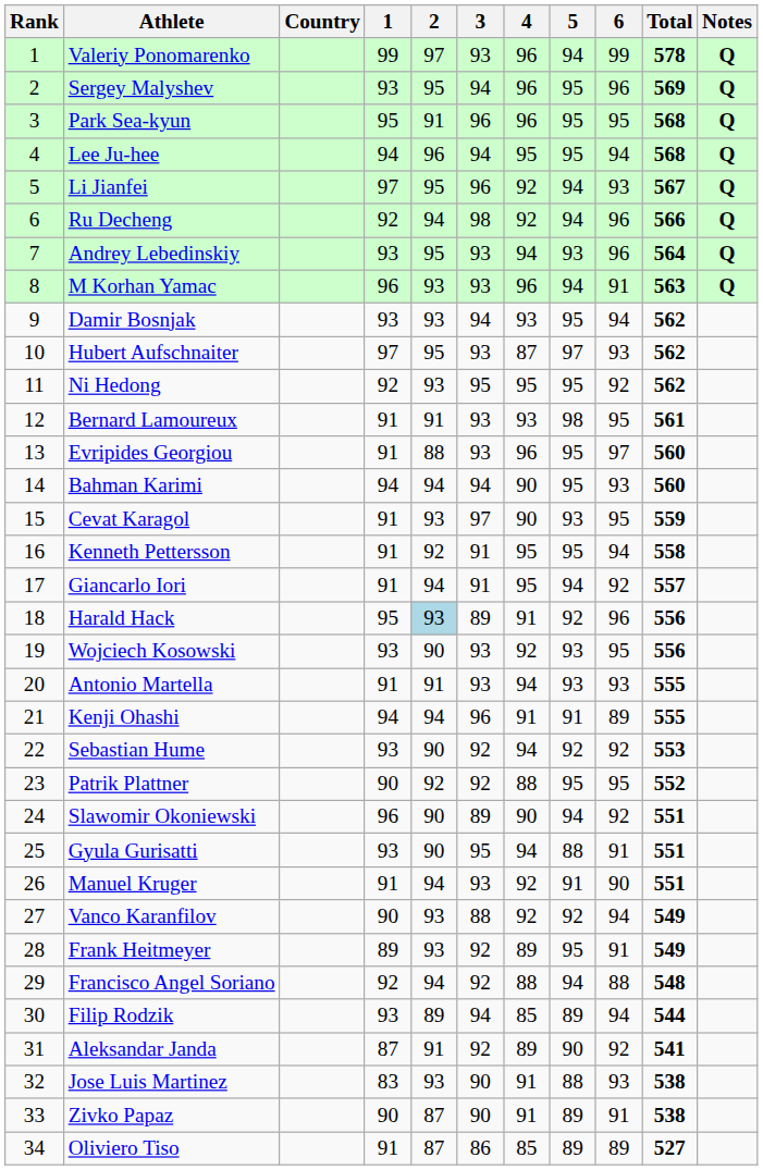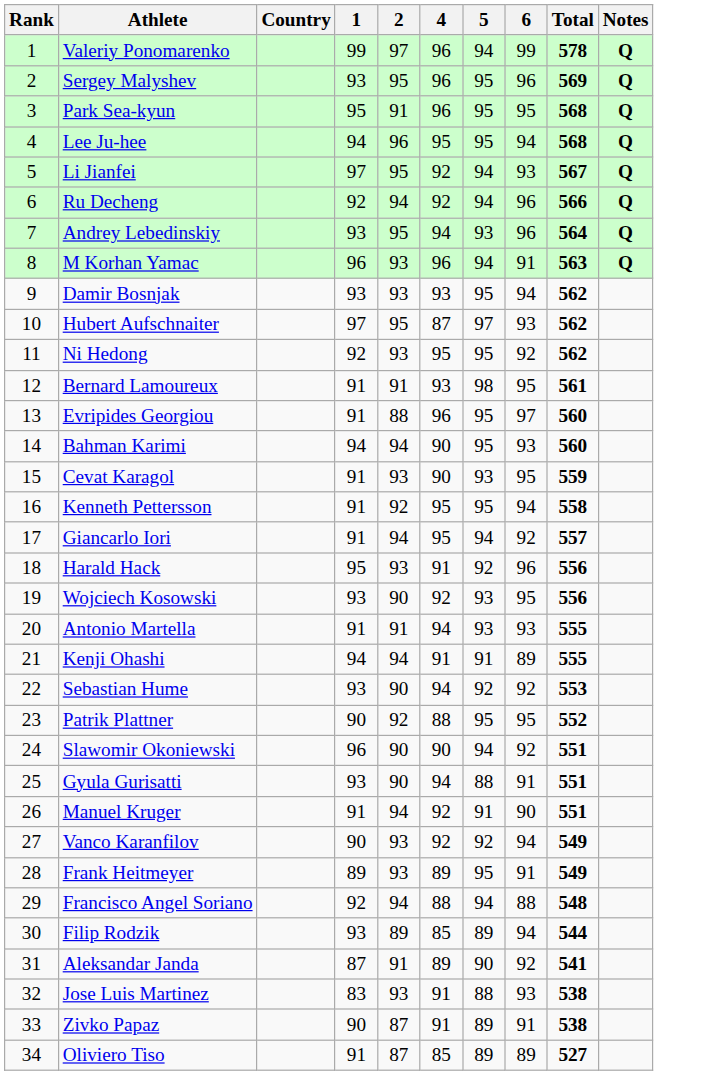 <table class="wikitable sortable" style="text-align:center">
 <tr>
 <th>Rank</th>
 <th>Athlete</th>
 <th>Country</th>
 <th style="width: 28px">1</th>
 <th style="width: 28px">2</th>
-<th style="width: 28px">3</th>
 <th style="width: 28px">4</th>
 <th style="width: 28px">5</th>
 <th style="width: 28px">6</th>
 <th>Total</th>
 <th class="unsortable">Notes</th>
 </tr>
 <tr bgcolor=#ccffcc>
 <td>1</td>
 <td align="left"><a href='#'>Valeriy Ponomarenko</a></td>
 <td align="left"></td>
 <td align="center">99</td>
 <td align="center">97</td>
-<td align="center">93</td>
 <td align="center">96</td>
 <td align="center">94</td>
 <td align="center">99</td>
 <td align="center"><strong>578</strong></td>
 <td align="center"><strong>Q</strong></td>
 </tr>
 <tr bgcolor=#ccffcc>
 <td>2</td>
 <td align="left"><a href='#'>Sergey Malyshev</a></td>
 <td align="left"></td>
 <td align="center">93</td>
 <td align="center">95</td>
-<td align="center">94</td>
 <td align="center">96</td>
 <td align="center">95</td>
 <td align="center">96</td>
 <td align="center"><strong>569</strong></td>
 <td align="center"><strong>Q</strong></td>
 </tr>
 <tr bgcolor=#ccffcc>
 <td>3</td>
 <td align="left"><a href='#'>Park Sea-kyun</a></td>
 <td align="left"></td>
 <td align="center">95</td>
 <td align="center">91</td>
 <td align="center">96</td>
-<td align="center">96</td>
 <td align="center">95</td>
 <td align="center">95</td>
 <td align="center"><strong>568</strong></td>
 <td align="center"><strong>Q</strong></td>
 </tr>
 <tr bgcolor=#ccffcc>
 <td>4</td>
 <td align="left"><a href='#'>Lee Ju-hee</a></td>
 <td align="left"></td>
 <td align="center">94</td>
 <td align="center">96</td>
-<td align="center">94</td>
 <td align="center">95</td>
 <td align="center">95</td>
 <td align="center">94</td>
 <td align="center"><strong>568</strong></td>
 <td align="center"><strong>Q</strong></td>
 </tr>
 <tr bgcolor=#ccffcc>
 <td>5</td>
 <td align="left"><a href='#'>Li Jianfei</a></td>
 <td align="left"></td>
 <td align="center">97</td>
 <td align="center">95</td>
-<td align="center">96</td>
 <td align="center">92</td>
 <td align="center">94</td>
 <td align="center">93</td>
 <td align="center"><strong>567</strong></td>
 <td align="center"><strong>Q</strong></td>
 </tr>
 <tr bgcolor=#ccffcc>
 <td>6</td>
 <td align="left"><a href='#'>Ru Decheng</a></td>
 <td align="left"></td>
 <td align="center">92</td>
 <td align="center">94</td>
-<td align="center">98</td>
 <td align="center">92</td>
 <td align="center">94</td>
 <td align="center">96</td>
 <td align="center"><strong>566</strong></td>
 <td align="center"><strong>Q</strong></td>
 </tr>
 <tr bgcolor=#ccffcc>
 <td>7</td>
 <td align="left"><a href='#'>Andrey Lebedinskiy</a></td>
 <td align="left"></td>
 <td align="center">93</td>
 <td align="center">95</td>
-<td align="center">93</td>
 <td align="center">94</td>
 <td align="center">93</td>
 <td align="center">96</td>
 <td align="center"><strong>564</strong></td>
 <td align="center"><strong>Q</strong></td>
 </tr>
 <tr bgcolor=#ccffcc>
 <td>8</td>
 <td align="left"><a href='#'>M Korhan Yamac</a></td>
 <td align="left"></td>
 <td align="center">96</td>
-<td align="center">93</td>
 <td align="center">93</td>
 <td align="center">96</td>
 <td align="center">94</td>
 <td align="center">91</td>
 <td align="center"><strong>563</strong></td>
 <td align="center"><strong>Q</strong></td>
 </tr>
 <tr>
 <td>9</td>
 <td align="left"><a href='#'>Damir Bosnjak</a></td>
 <td align="left"></td>
 <td align="center">93</td>
 <td align="center">93</td>
-<td align="center">94</td>
 <td align="center">93</td>
 <td align="center">95</td>
 <td align="center">94</td>
 <td align="center"><strong>562</strong></td>
 <td></td>
 </tr>
 <tr>
 <td>10</td>
 <td align="left"><a href='#'>Hubert Aufschnaiter</a></td>
 <td align="left"></td>
 <td align="center">97</td>
 <td align="center">95</td>
-<td align="center">93</td>
 <td align="center">87</td>
 <td align="center">97</td>
 <td align="center">93</td>
 <td align="center"><strong>562</strong></td>
 <td></td>
 </tr>
 <tr>
 <td>11</td>
 <td align="left"><a href='#'>Ni Hedong</a></td>
 <td align="left"></td>
 <td align="center">92</td>
 <td align="center">93</td>
 <td align="center">95</td>
 <td align="center">95</td>
-<td align="center">95</td>
 <td align="center">92</td>
 <td align="center"><strong>562</strong></td>
 <td></td>
 </tr>
 <tr>
 <td>12</td>
 <td align="left"><a href='#'>Bernard Lamoureux</a></td>
 <td align="left"></td>
 <td align="center">91</td>
 <td align="center">91</td>
-<td align="center">93</td>
 <td align="center">93</td>
 <td align="center">98</td>
 <td align="center">95</td>
 <td align="center"><strong>561</strong></td>
 <td></td>
 </tr>
 <tr>
 <td>13</td>
 <td align="left"><a href='#'>Evripides Georgiou</a></td>
 <td align="left"></td>
 <td align="center">91</td>
 <td align="center">88</td>
-<td align="center">93</td>
 <td align="center">96</td>
 <td align="center">95</td>
 <td align="center">97</td>
 <td align="center"><strong>560</strong></td>
 <td></td>
 </tr>
 <tr>
 <td>14</td>
 <td align="left"><a href='#'>Bahman Karimi</a></td>
 <td align="left"></td>
-<td align="center">94</td>
 <td align="center">94</td>
 <td align="center">94</td>
 <td align="center">90</td>
 <td align="center">95</td>
 <td align="center">93</td>
 <td align="center"><strong>560</strong></td>
 <td></td>
 </tr>
 <tr>
 <td>15</td>
 <td align="left"><a href='#'>Cevat Karagol</a></td>
 <td align="left"></td>
 <td align="center">91</td>
 <td align="center">93</td>
-<td align="center">97</td>
 <td align="center">90</td>
 <td align="center">93</td>
 <td align="center">95</td>
 <td align="center"><strong>559</strong></td>
 <td></td>
 </tr>
 <tr>
 <td>16</td>
 <td align="left"><a href='#'>Kenneth Pettersson</a></td>
 <td align="left"></td>
 <td align="center">91</td>
 <td align="center">92</td>
-<td align="center">91</td>
 <td align="center">95</td>
 <td align="center">95</td>
 <td align="center">94</td>
 <td align="center"><strong>558</strong></td>
 <td></td>
 </tr>
 <tr>
 <td>17</td>
 <td align="left"><a href='#'>Giancarlo Iori</a></td>
 <td align="left"></td>
 <td align="center">91</td>
 <td align="center">94</td>
-<td align="center">91</td>
 <td align="center">95</td>
 <td align="center">94</td>
 <td align="center">92</td>
 <td align="center"><strong>557</strong></td>
 <td></td>
 </tr>
 <tr>
 <td>18</td>
 <td align="left"><a href='#'>Harald Hack</a></td>
 <td align="left"></td>
 <td align="center">95</td>
-<td align="center" style="background: lightblue;">93</td>
-<td align="center">89</td>
+<td align="center">93</td>
 <td align="center">91</td>
 <td align="center">92</td>
 <td align="center">96</td>
 <td align="center"><strong>556</strong></td>
 <td></td>
 </tr>
 <tr>
 <td>19</td>
 <td align="left"><a href='#'>Wojciech Kosowski</a></td>
 <td align="left"></td>
 <td align="center">93</td>
 <td align="center">90</td>
-<td align="center">93</td>
 <td align="center">92</td>
 <td align="center">93</td>
 <td align="center">95</td>
 <td align="center"><strong>556</strong></td>
 <td></td>
 </tr>
 <tr>
 <td>20</td>
 <td align="left"><a href='#'>Antonio Martella</a></td>
 <td align="left"></td>
 <td align="center">91</td>
 <td align="center">91</td>
-<td align="center">93</td>
 <td align="center">94</td>
 <td align="center">93</td>
 <td align="center">93</td>
 <td align="center"><strong>555</strong></td>
 <td></td>
 </tr>
 <tr>
 <td>21</td>
 <td align="left"><a href='#'>Kenji Ohashi</a></td>
 <td align="left"></td>
 <td align="center">94</td>
 <td align="center">94</td>
-<td align="center">96</td>
 <td align="center">91</td>
 <td align="center">91</td>
 <td align="center">89</td>
 <td align="center"><strong>555</strong></td>
 <td></td>
 </tr>
 <tr>
 <td>22</td>
 <td align="left"><a href='#'>Sebastian Hume</a></td>
 <td align="left"></td>
 <td align="center">93</td>
 <td align="center">90</td>
-<td align="center">92</td>
 <td align="center">94</td>
 <td align="center">92</td>
 <td align="center">92</td>
 <td align="center"><strong>553</strong></td>
 <td></td>
 </tr>
 <tr>
 <td>23</td>
 <td align="left"><a href='#'>Patrik Plattner</a></td>
 <td align="left"></td>
 <td align="center">90</td>
-<td align="center">92</td>
 <td align="center">92</td>
 <td align="center">88</td>
 <td align="center">95</td>
 <td align="center">95</td>
 <td align="center"><strong>552</strong></td>
 <td></td>
 </tr>
 <tr>
 <td>24</td>
 <td align="left"><a href='#'>Slawomir Okoniewski</a></td>
 <td align="left"></td>
 <td align="center">96</td>
 <td align="center">90</td>
-<td align="center">89</td>
 <td align="center">90</td>
 <td align="center">94</td>
 <td align="center">92</td>
 <td align="center"><strong>551</strong></td>
 <td></td>
 </tr>
 <tr>
 <td>25</td>
 <td align="left"><a href='#'>Gyula Gurisatti</a></td>
 <td align="left"></td>
 <td align="center">93</td>
 <td align="center">90</td>
-<td align="center">95</td>
 <td align="center">94</td>
 <td align="center">88</td>
 <td align="center">91</td>
 <td align="center"><strong>551</strong></td>
 <td></td>
 </tr>
 <tr>
 <td>26</td>
 <td align="left"><a href='#'>Manuel Kruger</a></td>
 <td align="left"></td>
 <td align="center">91</td>
 <td align="center">94</td>
-<td align="center">93</td>
 <td align="center">92</td>
 <td align="center">91</td>
 <td align="center">90</td>
 <td align="center"><strong>551</strong></td>
 <td></td>
 </tr>
 <tr>
 <td>27</td>
 <td align="left"><a href='#'>Vanco Karanfilov</a></td>
 <td align="left"></td>
 <td align="center">90</td>
 <td align="center">93</td>
-<td align="center">88</td>
 <td align="center">92</td>
 <td align="center">92</td>
 <td align="center">94</td>
 <td align="center"><strong>549</strong></td>
 <td></td>
 </tr>
 <tr>
 <td>28</td>
 <td align="left"><a href='#'>Frank Heitmeyer</a></td>
 <td align="left"></td>
 <td align="center">89</td>
 <td align="center">93</td>
-<td align="center">92</td>
 <td align="center">89</td>
 <td align="center">95</td>
 <td align="center">91</td>
 <td align="center"><strong>549</strong></td>
 <td></td>
 </tr>
 <tr>
 <td>29</td>
 <td align="left"><a href='#'>Francisco Angel Soriano</a></td>
 <td align="left"></td>
 <td align="center">92</td>
 <td align="center">94</td>
-<td align="center">92</td>
 <td align="center">88</td>
 <td align="center">94</td>
 <td align="center">88</td>
 <td align="center"><strong>548</strong></td>
 <td></td>
 </tr>
 <tr>
 <td>30</td>
 <td align="left"><a href='#'>Filip Rodzik</a></td>
 <td align="left"></td>
 <td align="center">93</td>
 <td align="center">89</td>
-<td align="center">94</td>
 <td align="center">85</td>
 <td align="center">89</td>
 <td align="center">94</td>
 <td align="center"><strong>544</strong></td>
 <td></td>
 </tr>
 <tr>
 <td>31</td>
 <td align="left"><a href='#'>Aleksandar Janda</a></td>
 <td align="left"></td>
 <td align="center">87</td>
 <td align="center">91</td>
-<td align="center">92</td>
 <td align="center">89</td>
 <td align="center">90</td>
 <td align="center">92</td>
 <td align="center"><strong>541</strong></td>
 <td></td>
 </tr>
 <tr>
 <td>32</td>
 <td align="left"><a href='#'>Jose Luis Martinez</a></td>
 <td align="left"></td>
 <td align="center">83</td>
 <td align="center">93</td>
-<td align="center">90</td>
 <td align="center">91</td>
 <td align="center">88</td>
 <td align="center">93</td>
 <td align="center"><strong>538</strong></td>
 <td></td>
 </tr>
 <tr>
 <td>33</td>
 <td align="left"><a href='#'>Zivko Papaz</a></td>
 <td align="left"></td>
 <td align="center">90</td>
 <td align="center">87</td>
-<td align="center">90</td>
 <td align="center">91</td>
 <td align="center">89</td>
 <td align="center">91</td>
 <td align="center"><strong>538</strong></td>
 <td></td>
 </tr>
 <tr>
 <td>34</td>
 <td align="left"><a href='#'>Oliviero Tiso</a></td>
 <td align="left"></td>
 <td align="center">91</td>
 <td align="center">87</td>
-<td align="center">86</td>
 <td align="center">85</td>
 <td align="center">89</td>
 <td align="center">89</td>
 <td align="center"><strong>527</strong></td>
 <td></td>
 </tr>
 </table>
